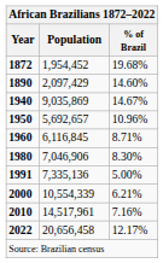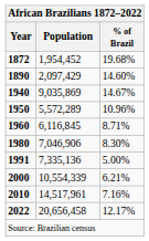 <table class="wikitable" style="float: right;">
 <tr>
 <th colspan="8">African Brazilians 1872–2022</th>
 </tr>
 <tr>
 <th>Year</th>
 <th>Population</th>
 <th><small>% of<br>Brazil</small></th>
 </tr>
 <tr>
 <td><strong>1872</strong></td>
 <td>1,954,452</td>
 <td> 19.68%</td>
 </tr>
 <tr>
 <td><strong>1890</strong></td>
 <td>2,097,429</td>
 <td> 14.60%</td>
 </tr>
 <tr>
 <td><strong>1940</strong></td>
 <td>9,035,869</td>
 <td> 14.67%</td>
 </tr>
 <tr>
 <td><strong>1950</strong></td>
-<td>5,692,657</td>
+<td>5,572,289</td>
 <td> 10.96%</td>
 </tr>
 <tr>
 <td><strong>1960</strong></td>
 <td>6,116,845</td>
 <td> 8.71%</td>
 </tr>
 <tr>
 <td><strong>1980</strong></td>
 <td>7,046,906</td>
 <td> 8.30%</td>
 </tr>
 <tr>
 <td><strong>1991</strong></td>
 <td>7,335,136</td>
 <td> 5.00%</td>
 </tr>
 <tr>
 <td><strong>2000</strong></td>
 <td>10,554,339</td>
 <td> 6.21%</td>
 </tr>
 <tr>
 <td><strong>2010</strong></td>
 <td>14,517,961</td>
 <td> 7.16%</td>
 </tr>
 <tr>
 <td><strong>2022</strong></td>
 <td>20,656,458</td>
 <td> 12.17%</td>
 </tr>
 <tr>
 <td colspan="8" style="text-align:left;"><small>Source: Brazilian census</small></td>
 </tr>
 </table>
